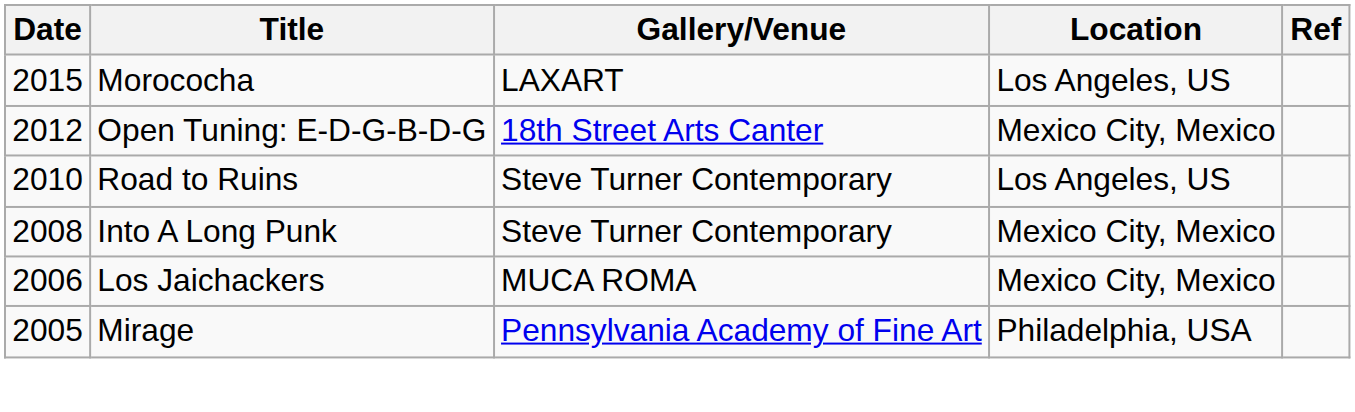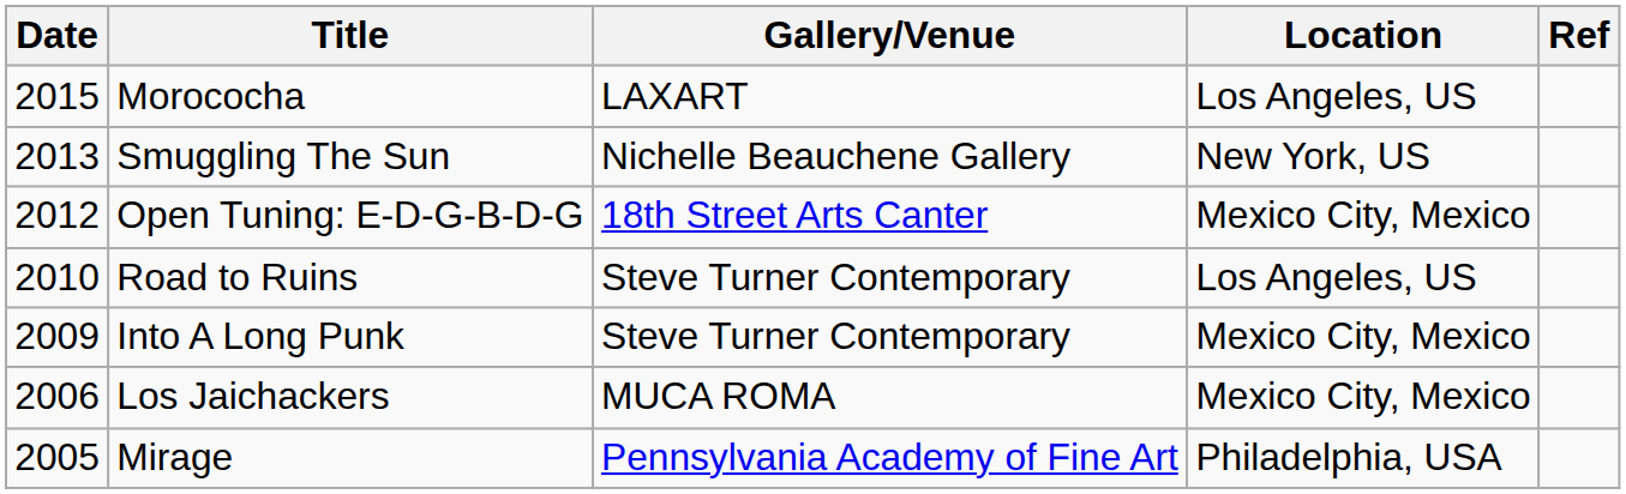 <table class="wikitable sortable">
 <tr>
 <th>Date</th>
 <th>Title</th>
 <th>Gallery/Venue</th>
 <th>Location</th>
 <th>Ref</th>
 </tr>
 <tr>
 <td>2015</td>
 <td>Morococha</td>
 <td>LAXART</td>
 <td>Los Angeles, US</td>
+<td></td>
+</tr>
+<tr>
+<td>2013</td>
+<td>Smuggling The Sun</td>
+<td>Nichelle Beauchene Gallery</td>
+<td>New York, US</td>
 <td></td>
 </tr>
 <tr>
 <td>2012</td>
 <td>Open Tuning: E-D-G-B-D-G</td>
 <td><a href='#'>18th Street Arts Canter</a></td>
 <td>Mexico City, Mexico</td>
 <td></td>
 </tr>
 <tr>
 <td>2010</td>
 <td>Road to Ruins</td>
 <td>Steve Turner Contemporary</td>
 <td>Los Angeles, US</td>
 <td></td>
 </tr>
 <tr>
-<td>2008</td>
+<td>2009</td>
 <td>Into A Long Punk</td>
 <td>Steve Turner Contemporary</td>
 <td>Mexico City, Mexico</td>
 <td></td>
 </tr>
 <tr>
 <td>2006</td>
 <td>Los Jaichackers</td>
 <td>MUCA ROMA</td>
 <td>Mexico City, Mexico</td>
 <td></td>
 </tr>
 <tr>
 <td>2005</td>
 <td>Mirage</td>
 <td><a href='#'>Pennsylvania Academy of Fine Art</a></td>
 <td>Philadelphia, USA</td>
 <td></td>
 </tr>
 </table>
